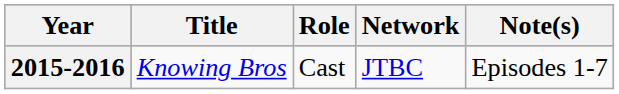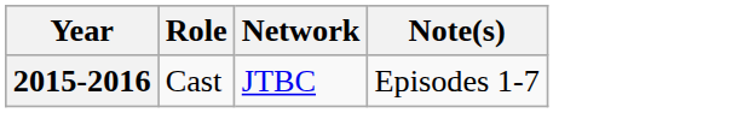 <table class="wikitable">
 <tr>
 <th>Year</th>
-<th>Title</th>
 <th>Role</th>
 <th>Network</th>
 <th>Note(s)</th>
 </tr>
 <tr>
 <th>2015-2016</th>
-<td><em><a href='#'>Knowing Bros</a></em></td>
 <td>Cast</td>
 <td><a href='#'>JTBC</a></td>
 <td>Episodes 1-7</td>
 </tr>
 </table>
